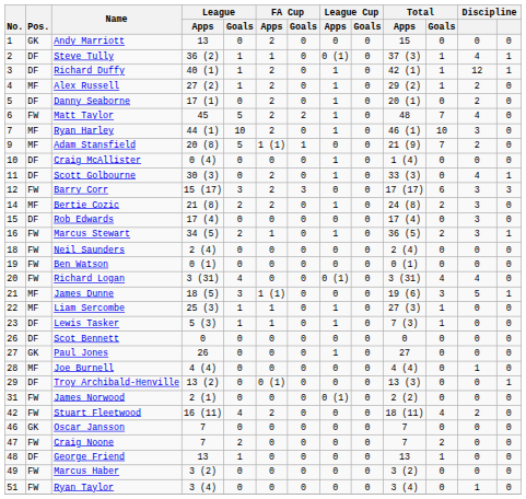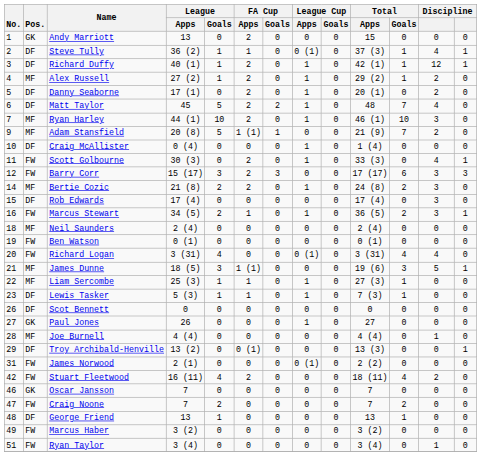 <table class="wikitable" style="text-align:center">
 <tr>
 <th rowspan="2" valign="bottom">No.</th>
 <th rowspan="2" valign="bottom">Pos.</th>
 <th rowspan="2">Name</th>
 <th colspan="2" width="85">League</th>
 <th colspan="2" width="85">FA Cup</th>
 <th colspan="2" width="85">League Cup</th>
 <th colspan="2" width="85">Total</th>
 <th colspan="2" width="85">Discipline</th>
 </tr>
 <tr>
 <th>Apps</th>
 <th>Goals</th>
 <th>Apps</th>
 <th>Goals</th>
 <th>Apps</th>
 <th>Goals</th>
 <th>Apps</th>
 <th>Goals</th>
 <th></th>
 <th></th>
 </tr>
 <tr>
 <td align="left">1</td>
 <td align="left">GK</td>
 <td align="left"> <a href='#'>Andy Marriott</a></td>
 <td>13</td>
 <td>0</td>
 <td>2</td>
 <td>0</td>
 <td>0</td>
 <td>0</td>
 <td>15</td>
 <td>0</td>
 <td>0</td>
 <td>0</td>
 </tr>
 <tr>
 <td align="left">2</td>
 <td align="left">DF</td>
 <td align="left"> <a href='#'>Steve Tully</a></td>
 <td>36 (2)</td>
 <td>1</td>
 <td>1</td>
 <td>0</td>
 <td>0 (1)</td>
 <td>0</td>
 <td>37 (3)</td>
 <td>1</td>
 <td>4</td>
 <td>1</td>
 </tr>
 <tr>
 <td align="left">3</td>
 <td align="left">DF</td>
 <td align="left"> <a href='#'>Richard Duffy</a></td>
 <td>40 (1)</td>
 <td>1</td>
 <td>2</td>
 <td>0</td>
 <td>1</td>
 <td>0</td>
 <td>42 (1)</td>
 <td>1</td>
 <td>12</td>
 <td>1</td>
 </tr>
 <tr>
 <td align="left">4</td>
 <td align="left">MF</td>
 <td align="left"> <a href='#'>Alex Russell</a></td>
 <td>27 (2)</td>
 <td>1</td>
 <td>2</td>
 <td>0</td>
 <td>1</td>
 <td>0</td>
 <td>29 (2)</td>
 <td>1</td>
 <td>2</td>
 <td>0</td>
 </tr>
 <tr>
 <td align="left">5</td>
 <td align="left">DF</td>
 <td align="left"> <a href='#'>Danny Seaborne</a></td>
 <td>17 (1)</td>
 <td>0</td>
 <td>2</td>
 <td>0</td>
 <td>1</td>
 <td>0</td>
 <td>20 (1)</td>
 <td>0</td>
 <td>2</td>
 <td>0</td>
 </tr>
 <tr>
 <td align="left">6</td>
-<td align="left">FW</td>
+<td align="left">DF</td>
 <td align="left"> <a href='#'>Matt Taylor</a></td>
 <td>45</td>
 <td>5</td>
 <td>2</td>
 <td>2</td>
 <td>1</td>
 <td>0</td>
 <td>48</td>
 <td>7</td>
 <td>4</td>
 <td>0</td>
 </tr>
 <tr>
 <td align="left">7</td>
 <td align="left">MF</td>
 <td align="left"> <a href='#'>Ryan Harley</a></td>
 <td>44 (1)</td>
 <td>10</td>
 <td>2</td>
 <td>0</td>
 <td>1</td>
 <td>0</td>
 <td>46 (1)</td>
 <td>10</td>
 <td>3</td>
 <td>0</td>
 </tr>
 <tr>
 <td align="left">9</td>
 <td align="left">MF</td>
 <td align="left"> <a href='#'>Adam Stansfield</a></td>
 <td>20 (8)</td>
 <td>5</td>
 <td>1 (1)</td>
 <td>1</td>
 <td>0</td>
 <td>0</td>
 <td>21 (9)</td>
 <td>7</td>
 <td>2</td>
 <td>0</td>
 </tr>
 <tr>
 <td align="left">10</td>
 <td align="left">DF</td>
 <td align="left"> <a href='#'>Craig McAllister</a></td>
 <td>0 (4)</td>
 <td>0</td>
 <td>0</td>
 <td>0</td>
 <td>1</td>
 <td>0</td>
 <td>1 (4)</td>
 <td>0</td>
 <td>0</td>
 <td>0</td>
 </tr>
 <tr>
 <td align="left">11</td>
-<td align="left">DF</td>
+<td align="left">FW</td>
 <td align="left"> <a href='#'>Scott Golbourne</a></td>
 <td>30 (3)</td>
 <td>0</td>
 <td>2</td>
 <td>0</td>
 <td>1</td>
 <td>0</td>
 <td>33 (3)</td>
 <td>0</td>
 <td>4</td>
 <td>1</td>
 </tr>
 <tr>
 <td align="left">12</td>
 <td align="left">FW</td>
 <td align="left"> <a href='#'>Barry Corr</a></td>
 <td>15 (17)</td>
 <td>3</td>
 <td>2</td>
 <td>3</td>
 <td>0</td>
 <td>0</td>
 <td>17 (17)</td>
 <td>6</td>
 <td>3</td>
 <td>3</td>
 </tr>
 <tr>
 <td align="left">14</td>
 <td align="left">MF</td>
 <td align="left"> <a href='#'>Bertie Cozic</a></td>
 <td>21 (8)</td>
 <td>2</td>
 <td>2</td>
 <td>0</td>
 <td>1</td>
 <td>0</td>
 <td>24 (8)</td>
 <td>2</td>
 <td>3</td>
 <td>0</td>
 </tr>
 <tr>
 <td align="left">15</td>
 <td align="left">DF</td>
 <td align="left"> <a href='#'>Rob Edwards</a></td>
 <td>17 (4)</td>
 <td>0</td>
 <td>0</td>
 <td>0</td>
 <td>0</td>
 <td>0</td>
 <td>17 (4)</td>
 <td>0</td>
 <td>3</td>
 <td>0</td>
 </tr>
 <tr>
 <td align="left">16</td>
 <td align="left">FW</td>
 <td align="left"> <a href='#'>Marcus Stewart</a></td>
 <td>34 (5)</td>
 <td>2</td>
 <td>1</td>
 <td>0</td>
 <td>1</td>
 <td>0</td>
 <td>36 (5)</td>
 <td>2</td>
 <td>3</td>
 <td>1</td>
 </tr>
 <tr>
 <td align="left">18</td>
-<td align="left">FW</td>
+<td align="left">MF</td>
 <td align="left"> <a href='#'>Neil Saunders</a></td>
 <td>2 (4)</td>
 <td>0</td>
 <td>0</td>
 <td>0</td>
 <td>0</td>
 <td>0</td>
 <td>2 (4)</td>
 <td>0</td>
 <td>0</td>
 <td>0</td>
 </tr>
 <tr>
 <td align="left">19</td>
 <td align="left">FW</td>
 <td align="left"> <a href='#'>Ben Watson</a></td>
 <td>0 (1)</td>
 <td>0</td>
 <td>0</td>
 <td>0</td>
 <td>0</td>
 <td>0</td>
 <td>0 (1)</td>
 <td>0</td>
 <td>0</td>
 <td>0</td>
 </tr>
 <tr>
 <td align="left">20</td>
 <td align="left">FW</td>
 <td align="left"> <a href='#'>Richard Logan</a></td>
 <td>3 (31)</td>
 <td>4</td>
 <td>0</td>
 <td>0</td>
 <td>0 (1)</td>
 <td>0</td>
 <td>3 (31)</td>
 <td>4</td>
 <td>4</td>
 <td>0</td>
 </tr>
 <tr>
 <td align="left">21</td>
 <td align="left">MF</td>
 <td align="left"> <a href='#'>James Dunne</a></td>
 <td>18 (5)</td>
 <td>3</td>
 <td>1 (1)</td>
 <td>0</td>
 <td>0</td>
 <td>0</td>
 <td>19 (6)</td>
 <td>3</td>
 <td>5</td>
 <td>1</td>
 </tr>
 <tr>
 <td align="left">22</td>
 <td align="left">MF</td>
 <td align="left"> <a href='#'>Liam Sercombe</a></td>
 <td>25 (3)</td>
 <td>1</td>
 <td>1</td>
 <td>0</td>
 <td>1</td>
 <td>0</td>
 <td>27 (3)</td>
 <td>1</td>
 <td>0</td>
 <td>0</td>
 </tr>
 <tr>
 <td align="left">23</td>
 <td align="left">DF</td>
 <td align="left"> <a href='#'>Lewis Tasker</a></td>
 <td>5 (3)</td>
 <td>1</td>
 <td>1</td>
 <td>0</td>
 <td>1</td>
 <td>0</td>
 <td>7 (3)</td>
 <td>1</td>
 <td>0</td>
 <td>0</td>
 </tr>
 <tr>
 <td align="left">26</td>
 <td align="left">DF</td>
 <td align="left"> <a href='#'>Scot Bennett</a></td>
 <td>0</td>
 <td>0</td>
 <td>0</td>
 <td>0</td>
 <td>0</td>
 <td>0</td>
 <td>0</td>
 <td>0</td>
 <td>0</td>
 <td>0</td>
 </tr>
 <tr>
 <td align="left">27</td>
 <td align="left">GK</td>
 <td align="left"> <a href='#'>Paul Jones</a></td>
 <td>26</td>
 <td>0</td>
 <td>0</td>
 <td>0</td>
 <td>1</td>
 <td>0</td>
 <td>27</td>
 <td>0</td>
 <td>0</td>
 <td>0</td>
 </tr>
 <tr>
 <td align="left">28</td>
 <td align="left">MF</td>
 <td align="left"> <a href='#'>Joe Burnell</a></td>
 <td>4 (4)</td>
 <td>0</td>
 <td>0</td>
 <td>0</td>
 <td>0</td>
 <td>0</td>
 <td>4 (4)</td>
 <td>0</td>
 <td>1</td>
 <td>0</td>
 </tr>
 <tr>
 <td align="left">29</td>
 <td align="left">DF</td>
 <td align="left"> <a href='#'>Troy Archibald-Henville</a></td>
 <td>13 (2)</td>
 <td>0</td>
 <td>0 (1)</td>
 <td>0</td>
 <td>0</td>
 <td>0</td>
 <td>13 (3)</td>
 <td>0</td>
 <td>0</td>
 <td>1</td>
 </tr>
 <tr>
 <td align="left">31</td>
 <td align="left">FW</td>
 <td align="left"> <a href='#'>James Norwood</a></td>
 <td>2 (1)</td>
 <td>0</td>
 <td>0</td>
 <td>0</td>
 <td>0 (1)</td>
 <td>0</td>
 <td>2 (2)</td>
 <td>0</td>
 <td>0</td>
 <td>0</td>
 </tr>
 <tr>
 <td align="left">42</td>
 <td align="left">FW</td>
 <td align="left"> <a href='#'>Stuart Fleetwood</a></td>
 <td>16 (11)</td>
 <td>4</td>
 <td>2</td>
 <td>0</td>
 <td>0</td>
 <td>0</td>
 <td>18 (11)</td>
 <td>4</td>
 <td>2</td>
 <td>0</td>
 </tr>
 <tr>
 <td align="left">46</td>
 <td align="left">GK</td>
 <td align="left"> <a href='#'>Oscar Jansson</a></td>
 <td>7</td>
 <td>0</td>
 <td>0</td>
 <td>0</td>
 <td>0</td>
 <td>0</td>
 <td>7</td>
 <td>0</td>
 <td>0</td>
 <td>0</td>
 </tr>
 <tr>
 <td align="left">47</td>
 <td align="left">FW</td>
 <td align="left"> <a href='#'>Craig Noone</a></td>
 <td>7</td>
 <td>2</td>
 <td>0</td>
 <td>0</td>
 <td>0</td>
 <td>0</td>
 <td>7</td>
 <td>2</td>
 <td>0</td>
 <td>0</td>
 </tr>
 <tr>
 <td align="left">48</td>
 <td align="left">DF</td>
 <td align="left"> <a href='#'>George Friend</a></td>
 <td>13</td>
 <td>1</td>
 <td>0</td>
 <td>0</td>
 <td>0</td>
 <td>0</td>
 <td>13</td>
 <td>1</td>
 <td>0</td>
 <td>0</td>
 </tr>
 <tr>
 <td align="left">49</td>
 <td align="left">FW</td>
 <td align="left"> <a href='#'>Marcus Haber</a></td>
 <td>3 (2)</td>
 <td>0</td>
 <td>0</td>
 <td>0</td>
 <td>0</td>
 <td>0</td>
 <td>3 (2)</td>
 <td>0</td>
 <td>0</td>
 <td>0</td>
 </tr>
 <tr>
 <td align="left">51</td>
 <td align="left">FW</td>
 <td align="left"> <a href='#'>Ryan Taylor</a></td>
 <td>3 (4)</td>
 <td>0</td>
 <td>0</td>
 <td>0</td>
 <td>0</td>
 <td>0</td>
 <td>3 (4)</td>
 <td>0</td>
 <td>1</td>
 <td>0</td>
 </tr>
 <tr>
 </tr>
 </table>
